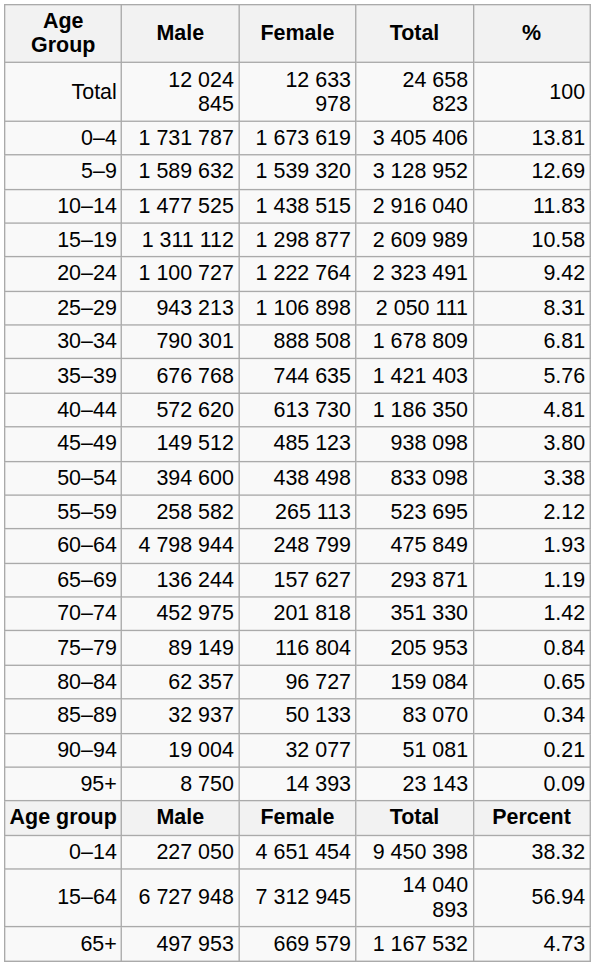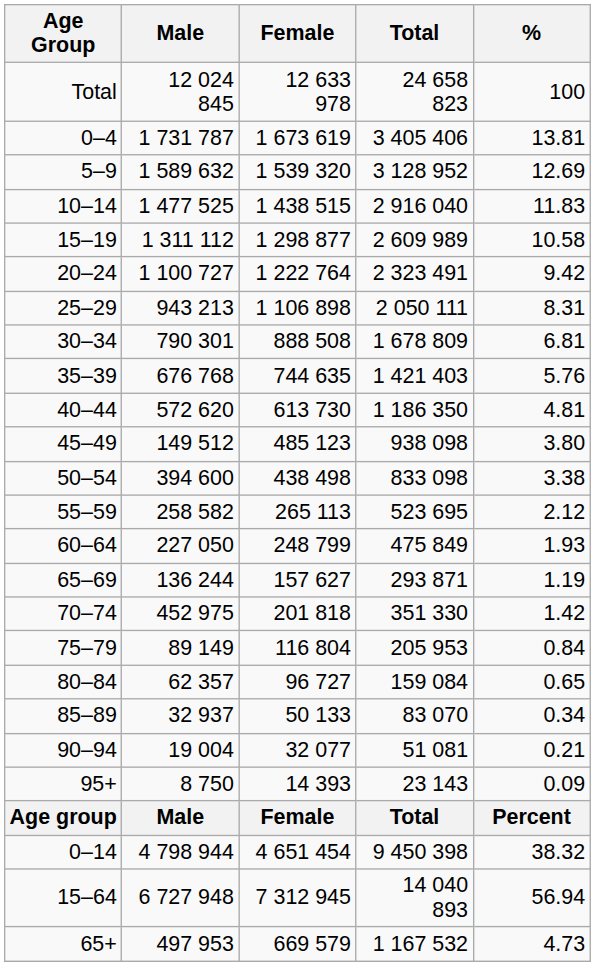 <table class="wikitable">
 <tr>
 <th width="80pt">Age Group</th>
 <th width="80pt">Male</th>
 <th width="80pt">Female</th>
 <th width="80pt">Total</th>
 <th width="80pt">%</th>
 </tr>
 <tr>
 <td align="right">Total</td>
 <td align="right">12 024 845</td>
 <td align="right">12 633 978</td>
 <td align="right">24 658 823</td>
 <td align="right">100</td>
 </tr>
 <tr>
 <td align="right">0–4</td>
 <td align="right">1 731 787</td>
 <td align="right">1 673 619</td>
 <td align="right">3 405 406</td>
 <td align="right">13.81</td>
 </tr>
 <tr>
 <td align="right">5–9</td>
 <td align="right">1 589 632</td>
 <td align="right">1 539 320</td>
 <td align="right">3 128 952</td>
 <td align="right">12.69</td>
 </tr>
 <tr>
 <td align="right">10–14</td>
 <td align="right">1 477 525</td>
 <td align="right">1 438 515</td>
 <td align="right">2 916 040</td>
 <td align="right">11.83</td>
 </tr>
 <tr>
 <td align="right">15–19</td>
 <td align="right">1 311 112</td>
 <td align="right">1 298 877</td>
 <td align="right">2 609 989</td>
 <td align="right">10.58</td>
 </tr>
 <tr>
 <td align="right">20–24</td>
 <td align="right">1 100 727</td>
 <td align="right">1 222 764</td>
 <td align="right">2 323 491</td>
 <td align="right">9.42</td>
 </tr>
 <tr>
 <td align="right">25–29</td>
 <td align="right">943 213</td>
 <td align="right">1 106 898</td>
 <td align="right">2 050 111</td>
 <td align="right">8.31</td>
 </tr>
 <tr>
 <td align="right">30–34</td>
 <td align="right">790 301</td>
 <td align="right">888 508</td>
 <td align="right">1 678 809</td>
 <td align="right">6.81</td>
 </tr>
 <tr>
 <td align="right">35–39</td>
 <td align="right">676 768</td>
 <td align="right">744 635</td>
 <td align="right">1 421 403</td>
 <td align="right">5.76</td>
 </tr>
 <tr>
 <td align="right">40–44</td>
 <td align="right">572 620</td>
 <td align="right">613 730</td>
 <td align="right">1 186 350</td>
 <td align="right">4.81</td>
 </tr>
 <tr>
 <td align="right">45–49</td>
 <td align="right">149 512</td>
 <td align="right">485 123</td>
 <td align="right">938 098</td>
 <td align="right">3.80</td>
 </tr>
 <tr>
 <td align="right">50–54</td>
 <td align="right">394 600</td>
 <td align="right">438 498</td>
 <td align="right">833 098</td>
 <td align="right">3.38</td>
 </tr>
 <tr>
 <td align="right">55–59</td>
 <td align="right">258 582</td>
 <td align="right">265 113</td>
 <td align="right">523 695</td>
 <td align="right">2.12</td>
 </tr>
 <tr>
 <td align="right">60–64</td>
-<td align="right">4 798 944</td>
+<td align="right">227 050</td>
 <td align="right">248 799</td>
 <td align="right">475 849</td>
 <td align="right">1.93</td>
 </tr>
 <tr>
 <td align="right">65–69</td>
 <td align="right">136 244</td>
 <td align="right">157 627</td>
 <td align="right">293 871</td>
 <td align="right">1.19</td>
 </tr>
 <tr>
 <td align="right">70–74</td>
 <td align="right">452 975</td>
 <td align="right">201 818</td>
 <td align="right">351 330</td>
 <td align="right">1.42</td>
 </tr>
 <tr>
 <td align="right">75–79</td>
 <td align="right">89 149</td>
 <td align="right">116 804</td>
 <td align="right">205 953</td>
 <td align="right">0.84</td>
 </tr>
 <tr>
 <td align="right">80–84</td>
 <td align="right">62 357</td>
 <td align="right">96 727</td>
 <td align="right">159 084</td>
 <td align="right">0.65</td>
 </tr>
 <tr>
 <td align="right">85–89</td>
 <td align="right">32 937</td>
 <td align="right">50 133</td>
 <td align="right">83 070</td>
 <td align="right">0.34</td>
 </tr>
 <tr>
 <td align="right">90–94</td>
 <td align="right">19 004</td>
 <td align="right">32 077</td>
 <td align="right">51 081</td>
 <td align="right">0.21</td>
 </tr>
 <tr>
 <td align="right">95+</td>
 <td align="right">8 750</td>
 <td align="right">14 393</td>
 <td align="right">23 143</td>
 <td align="right">0.09</td>
 </tr>
 <tr>
 <th width="50">Age group</th>
 <th width="80pt">Male</th>
 <th width="80">Female</th>
 <th width="80">Total</th>
 <th width="50">Percent</th>
 </tr>
 <tr>
 <td align="right">0–14</td>
-<td align="right">227 050</td>
+<td align="right">4 798 944</td>
 <td align="right">4 651 454</td>
 <td align="right">9 450 398</td>
 <td align="right">38.32</td>
 </tr>
 <tr>
 <td align="right">15–64</td>
 <td align="right">6 727 948</td>
 <td align="right">7 312 945</td>
 <td align="right">14 040 893</td>
 <td align="right">56.94</td>
 </tr>
 <tr>
 <td align="right">65+</td>
 <td align="right">497 953</td>
 <td align="right">669 579</td>
 <td align="right">1 167 532</td>
 <td align="right">4.73</td>
 </tr>
 <tr>
 </tr>
 </table>
